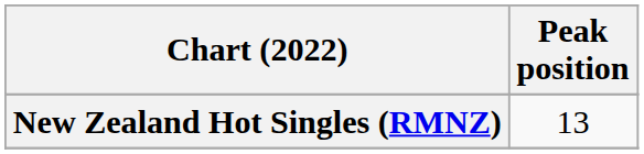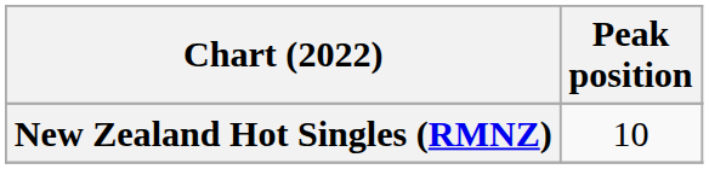 <table class="wikitable sortable plainrowheaders" style="text-align:center">
 <tr>
 <th scope="col">Chart (2022)</th>
 <th scope="col">Peak<br>position</th>
 </tr>
 <tr>
 </tr>
 <tr>
 </tr>
 <tr>
 <th scope="row">New Zealand Hot Singles (<a href='#'>RMNZ</a>)</th>
-<td>13</td>
+<td>10</td>
 </tr>
 <tr>
 </tr>
 <tr>
 </tr>
 </table>
